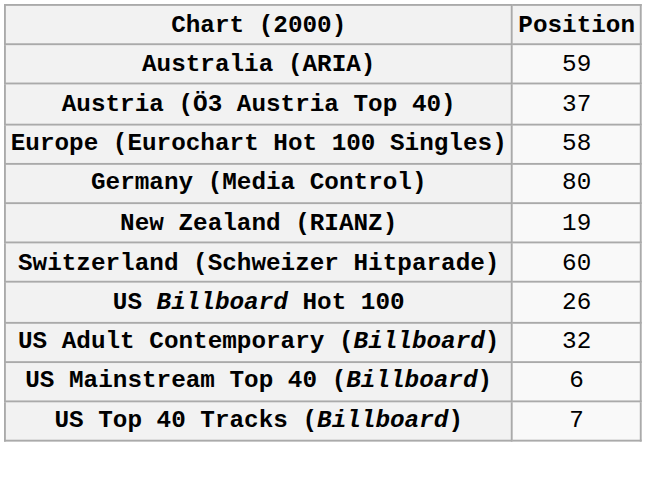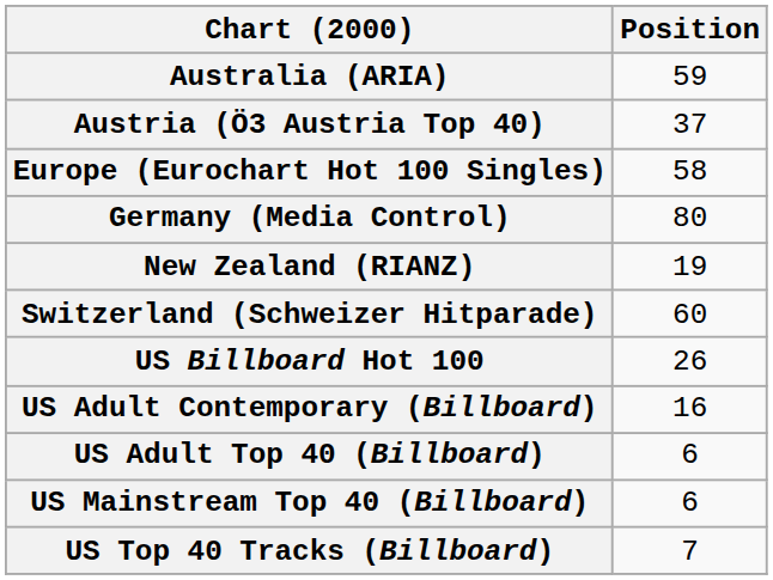 <table class="wikitable sortable plainrowheaders" style="text-align:center">
 <tr>
 <th scope="col">Chart (2000)</th>
 <th scope="col">Position</th>
 </tr>
 <tr>
 <th scope="row">Australia (ARIA)</th>
 <td>59</td>
 </tr>
 <tr>
 <th scope="row">Austria (Ö3 Austria Top 40)</th>
 <td>37</td>
 </tr>
 <tr>
 <th scope="row">Europe (Eurochart Hot 100 Singles)</th>
 <td>58</td>
 </tr>
 <tr>
 <th scope="row">Germany (Media Control)</th>
 <td>80</td>
 </tr>
 <tr>
 <th scope="row">New Zealand (RIANZ)</th>
 <td>19</td>
 </tr>
 <tr>
 <th scope="row">Switzerland (Schweizer Hitparade)</th>
 <td>60</td>
 </tr>
 <tr>
 <th scope="row">US <em>Billboard</em> Hot 100</th>
 <td>26</td>
 </tr>
 <tr>
 <th scope="row">US Adult Contemporary (<em>Billboard</em>)</th>
-<td>32</td>
+<td>16</td>
+</tr>
+<tr>
+<th scope="row">US Adult Top 40 (<em>Billboard</em>)</th>
+<td>6</td>
 </tr>
 <tr>
 <th scope="row">US Mainstream Top 40 (<em>Billboard</em>)</th>
 <td>6</td>
 </tr>
 <tr>
 <th scope="row">US Top 40 Tracks (<em>Billboard</em>)</th>
 <td>7</td>
 </tr>
 </table>
